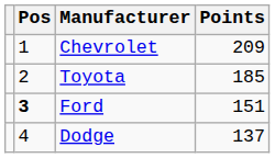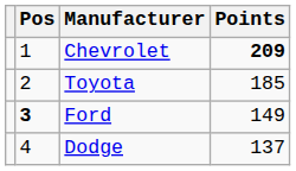 <table class="wikitable" style="font-size: 95%;">
 <tr>
 <th></th>
 <th>Pos</th>
 <th>Manufacturer</th>
 <th>Points</th>
 </tr>
 <tr>
 <td align="left"></td>
 <td>1</td>
 <td><a href='#'>Chevrolet</a></td>
-<td style="text-align:right;">209</td>
+<td style="text-align:right;"><strong>209</strong></td>
 </tr>
 <tr>
 <td align="left"></td>
 <td>2</td>
 <td><a href='#'>Toyota</a></td>
 <td style="text-align:right;">185</td>
 </tr>
 <tr>
 <td align="left"></td>
 <td><strong>3</strong></td>
 <td><a href='#'>Ford</a></td>
-<td style="text-align:right;">151</td>
+<td style="text-align:right;">149</td>
 </tr>
 <tr>
 <td align="left"></td>
 <td>4</td>
 <td><a href='#'>Dodge</a></td>
 <td style="text-align:right;">137</td>
 </tr>
 </table>
